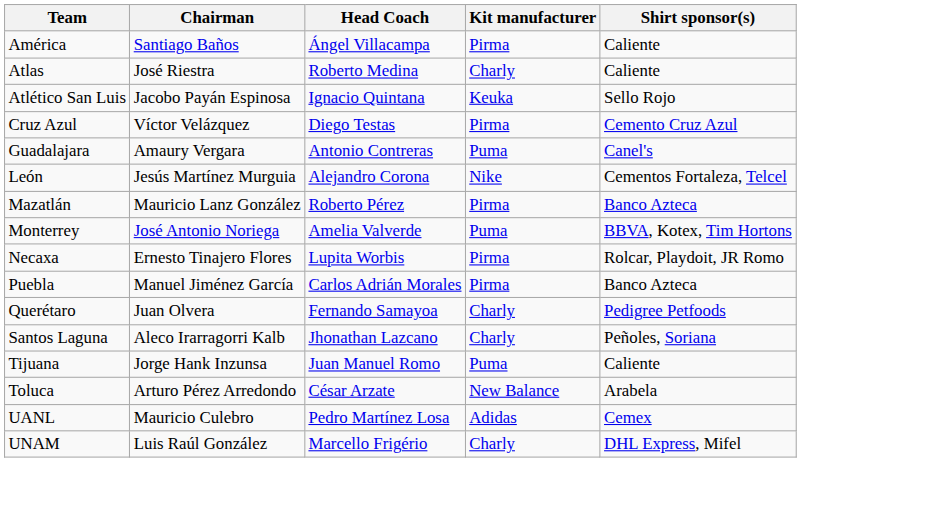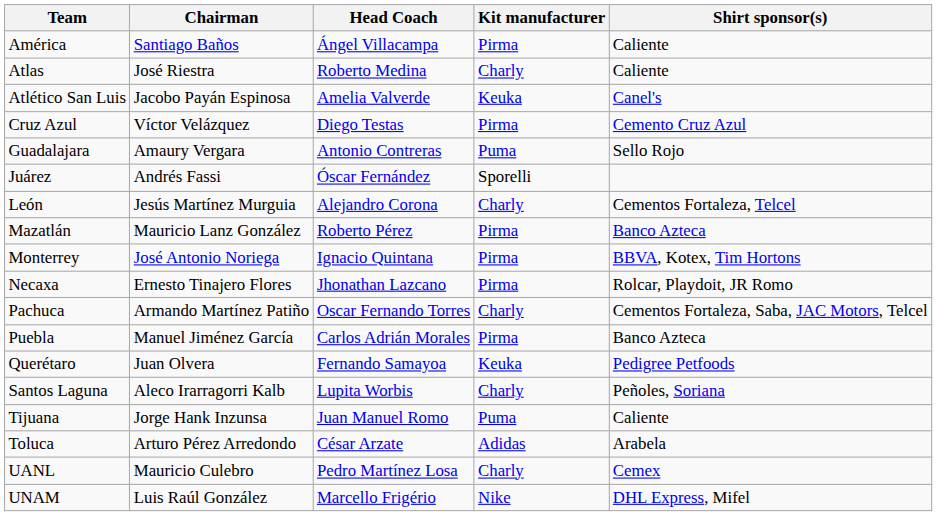 <table class="wikitable sortable" style="text-align: left;">
 <tr>
 <th>Team</th>
 <th>Chairman</th>
 <th>Head Coach</th>
 <th>Kit manufacturer</th>
 <th>Shirt sponsor(s)</th>
 </tr>
 <tr>
 <td>América</td>
 <td><a href='#'>Santiago Baños</a></td>
 <td> <a href='#'>Ángel Villacampa</a></td>
 <td><a href='#'>Pirma</a></td>
 <td>Caliente</td>
 </tr>
 <tr>
 <td>Atlas</td>
 <td>José Riestra</td>
 <td> <a href='#'>Roberto Medina</a></td>
 <td><a href='#'>Charly</a></td>
 <td>Caliente</td>
 </tr>
 <tr>
 <td>Atlético San Luis</td>
 <td>Jacobo Payán Espinosa</td>
-<td> <a href='#'>Ignacio Quintana</a></td>
+<td> <a href='#'>Amelia Valverde</a></td>
 <td><a href='#'>Keuka</a></td>
-<td>Sello Rojo</td>
+<td><a href='#'>Canel's</a></td>
 </tr>
 <tr>
 <td>Cruz Azul</td>
 <td>Víctor Velázquez</td>
 <td> <a href='#'>Diego Testas</a></td>
 <td><a href='#'>Pirma</a></td>
 <td><a href='#'>Cemento Cruz Azul</a></td>
 </tr>
 <tr>
 <td>Guadalajara</td>
 <td>Amaury Vergara</td>
 <td> <a href='#'>Antonio Contreras</a></td>
 <td><a href='#'>Puma</a></td>
-<td><a href='#'>Canel's</a></td>
+<td>Sello Rojo</td>
+</tr>
+<tr>
+<td>Juárez</td>
+<td>Andrés Fassi</td>
+<td> <a href='#'>Óscar Fernández</a></td>
+<td>Sporelli</td>
+<td></td>
 </tr>
 <tr>
 <td>León</td>
 <td>Jesús Martínez Murguia</td>
 <td> <a href='#'>Alejandro Corona</a></td>
-<td><a href='#'>Nike</a></td>
+<td><a href='#'>Charly</a></td>
 <td>Cementos Fortaleza, <a href='#'>Telcel</a></td>
 </tr>
 <tr>
 <td>Mazatlán</td>
 <td>Mauricio Lanz González</td>
 <td> <a href='#'>Roberto Pérez</a></td>
 <td><a href='#'>Pirma</a></td>
 <td><a href='#'>Banco Azteca</a></td>
 </tr>
 <tr>
 <td>Monterrey</td>
 <td><a href='#'>José Antonio Noriega</a></td>
-<td> <a href='#'>Amelia Valverde</a></td>
-<td><a href='#'>Puma</a></td>
+<td> <a href='#'>Ignacio Quintana</a></td>
+<td><a href='#'>Pirma</a></td>
 <td><a href='#'>BBVA</a>, Kotex, <a href='#'>Tim Hortons</a></td>
 </tr>
 <tr>
 <td>Necaxa</td>
 <td>Ernesto Tinajero Flores</td>
-<td> <a href='#'>Lupita Worbis</a></td>
+<td> <a href='#'>Jhonathan Lazcano</a></td>
 <td><a href='#'>Pirma</a></td>
 <td>Rolcar, Playdoit, JR Romo</td>
+</tr>
+<tr>
+<td>Pachuca</td>
+<td>Armando Martínez Patiño</td>
+<td> <a href='#'>Oscar Fernando Torres</a></td>
+<td><a href='#'>Charly</a></td>
+<td>Cementos Fortaleza, Saba, <a href='#'>JAC Motors</a>, Telcel</td>
 </tr>
 <tr>
 <td>Puebla</td>
 <td>Manuel Jiménez García</td>
 <td> <a href='#'>Carlos Adrián Morales</a></td>
 <td><a href='#'>Pirma</a></td>
 <td>Banco Azteca</td>
 </tr>
 <tr>
 <td>Querétaro</td>
 <td>Juan Olvera</td>
 <td> <a href='#'>Fernando Samayoa</a></td>
-<td><a href='#'>Charly</a></td>
+<td><a href='#'>Keuka</a></td>
 <td><a href='#'>Pedigree Petfoods</a></td>
 </tr>
 <tr>
 <td>Santos Laguna</td>
 <td>Aleco Irarragorri Kalb</td>
-<td> <a href='#'>Jhonathan Lazcano</a></td>
+<td> <a href='#'>Lupita Worbis</a></td>
 <td><a href='#'>Charly</a></td>
 <td>Peñoles, <a href='#'>Soriana</a></td>
 </tr>
 <tr>
 <td>Tijuana</td>
 <td>Jorge Hank Inzunsa</td>
 <td> <a href='#'>Juan Manuel Romo</a></td>
 <td><a href='#'>Puma</a></td>
 <td>Caliente</td>
 </tr>
 <tr>
 <td>Toluca</td>
 <td>Arturo Pérez Arredondo</td>
 <td> <a href='#'>César Arzate</a></td>
-<td><a href='#'>New Balance</a></td>
+<td><a href='#'>Adidas</a></td>
 <td>Arabela</td>
 </tr>
 <tr>
 <td>UANL</td>
 <td>Mauricio Culebro</td>
 <td> <a href='#'>Pedro Martínez Losa</a></td>
-<td><a href='#'>Adidas</a></td>
+<td><a href='#'>Charly</a></td>
 <td><a href='#'>Cemex</a></td>
 </tr>
 <tr>
 <td>UNAM</td>
 <td>Luis Raúl González</td>
 <td> <a href='#'>Marcello Frigério</a></td>
-<td><a href='#'>Charly</a></td>
+<td><a href='#'>Nike</a></td>
 <td><a href='#'>DHL Express</a>, Mifel</td>
 </tr>
 </table>
